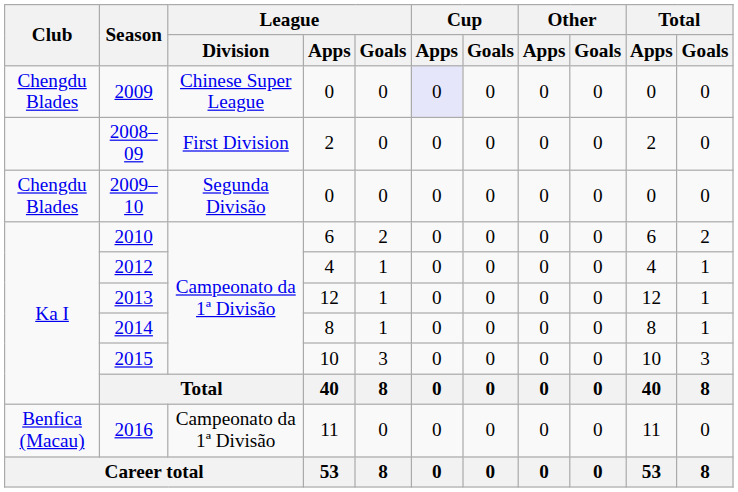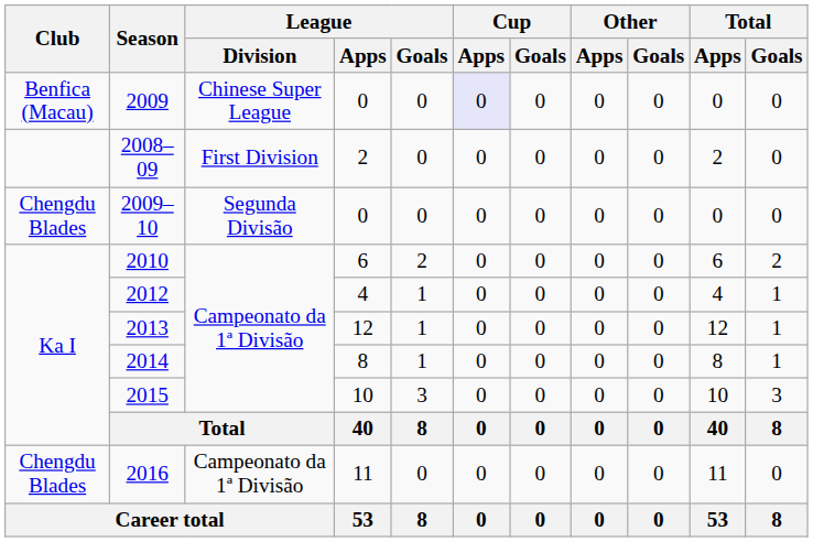 <table class="wikitable" style="text-align:center">
 <tr>
 <th rowspan="2">Club</th>
 <th rowspan="2">Season</th>
 <th colspan="3">League</th>
 <th colspan="2">Cup</th>
 <th colspan="2">Other</th>
 <th colspan="2">Total</th>
 </tr>
 <tr>
 <th>Division</th>
 <th>Apps</th>
 <th>Goals</th>
 <th>Apps</th>
 <th>Goals</th>
 <th>Apps</th>
 <th>Goals</th>
 <th>Apps</th>
 <th>Goals</th>
 </tr>
 <tr>
-<td><a href='#'>Chengdu Blades</a></td>
+<td><a href='#'>Benfica (Macau)</a></td>
 <td><a href='#'>2009</a></td>
 <td><a href='#'>Chinese Super League</a></td>
 <td>0</td>
 <td>0</td>
 <td style="background: lavender;">0</td>
 <td>0</td>
 <td>0</td>
 <td>0</td>
 <td>0</td>
 <td>0</td>
 </tr>
 <tr>
 <td></td>
 <td><a href='#'>2008–09</a></td>
 <td><a href='#'>First Division</a></td>
 <td>2</td>
 <td>0</td>
 <td>0</td>
 <td>0</td>
 <td>0</td>
 <td>0</td>
 <td>2</td>
 <td>0</td>
 </tr>
 <tr>
 <td><a href='#'>Chengdu Blades</a></td>
 <td><a href='#'>2009–10</a></td>
 <td><a href='#'>Segunda Divisão</a></td>
 <td>0</td>
 <td>0</td>
 <td>0</td>
 <td>0</td>
 <td>0</td>
 <td>0</td>
 <td>0</td>
 <td>0</td>
 </tr>
 <tr>
 <td rowspan="6"><a href='#'>Ka I</a></td>
 <td><a href='#'>2010</a></td>
 <td rowspan="5"><a href='#'>Campeonato da 1ª Divisão</a></td>
 <td>6</td>
 <td>2</td>
 <td>0</td>
 <td>0</td>
 <td>0</td>
 <td>0</td>
 <td>6</td>
 <td>2</td>
 </tr>
 <tr>
 <td><a href='#'>2012</a></td>
 <td>4</td>
 <td>1</td>
 <td>0</td>
 <td>0</td>
 <td>0</td>
 <td>0</td>
 <td>4</td>
 <td>1</td>
 </tr>
 <tr>
 <td><a href='#'>2013</a></td>
 <td>12</td>
 <td>1</td>
 <td>0</td>
 <td>0</td>
 <td>0</td>
 <td>0</td>
 <td>12</td>
 <td>1</td>
 </tr>
 <tr>
 <td><a href='#'>2014</a></td>
 <td>8</td>
 <td>1</td>
 <td>0</td>
 <td>0</td>
 <td>0</td>
 <td>0</td>
 <td>8</td>
 <td>1</td>
 </tr>
 <tr>
 <td><a href='#'>2015</a></td>
 <td>10</td>
 <td>3</td>
 <td>0</td>
 <td>0</td>
 <td>0</td>
 <td>0</td>
 <td>10</td>
 <td>3</td>
 </tr>
 <tr>
 <th colspan="2">Total</th>
 <th>40</th>
 <th>8</th>
 <th>0</th>
 <th>0</th>
 <th>0</th>
 <th>0</th>
 <th>40</th>
 <th>8</th>
 </tr>
 <tr>
-<td><a href='#'>Benfica (Macau)</a></td>
+<td><a href='#'>Chengdu Blades</a></td>
 <td><a href='#'>2016</a></td>
 <td>Campeonato da 1ª Divisão</td>
 <td>11</td>
 <td>0</td>
 <td>0</td>
 <td>0</td>
 <td>0</td>
 <td>0</td>
 <td>11</td>
 <td>0</td>
 </tr>
 <tr>
 <th colspan="3">Career total</th>
 <th>53</th>
 <th>8</th>
 <th>0</th>
 <th>0</th>
 <th>0</th>
 <th>0</th>
 <th>53</th>
 <th>8</th>
 </tr>
 </table>
